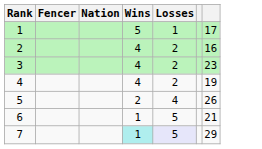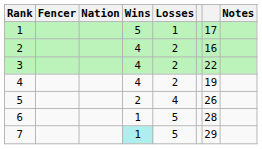 <table class="wikitable sortable" style="text-align: center;">
 <tr>
 <th>Rank</th>
 <th>Fencer</th>
 <th>Nation</th>
 <th>Wins</th>
 <th>Losses</th>
 <th></th>
 <th></th>
+<th>Notes</th>
 </tr>
 <tr style="background:#bbf3bb;">
 <td>1</td>
 <td align=left></td>
 <td align=left></td>
 <td>5</td>
 <td>1</td>
 <td></td>
 <td>17</td>
+<td></td>
 </tr>
 <tr style="background:#bbf3bb;">
 <td>2</td>
 <td align=left></td>
 <td align=left></td>
 <td>4</td>
 <td>2</td>
 <td></td>
 <td>16</td>
+<td></td>
 </tr>
 <tr style="background:#bbf3bb;">
 <td>3</td>
 <td align=left></td>
 <td align=left></td>
 <td>4</td>
 <td>2</td>
 <td></td>
-<td>23</td>
+<td>22</td>
+<td></td>
 </tr>
 <tr>
 <td>4</td>
 <td align=left></td>
 <td align=left></td>
 <td>4</td>
 <td>2</td>
 <td></td>
 <td>19</td>
+<td></td>
 </tr>
 <tr>
 <td>5</td>
 <td align=left></td>
 <td align=left></td>
 <td>2</td>
 <td>4</td>
 <td></td>
 <td>26</td>
+<td></td>
 </tr>
 <tr>
 <td>6</td>
 <td align=left></td>
 <td align=left></td>
 <td>1</td>
 <td>5</td>
 <td></td>
-<td>21</td>
+<td>28</td>
+<td></td>
 </tr>
 <tr>
 <td>7</td>
 <td align=left></td>
 <td align=left></td>
 <td style="background: paleturquoise;">1</td>
-<td style="background: lavender;">5</td>
+<td>5</td>
 <td></td>
 <td>29</td>
+<td></td>
 </tr>
 </table>
